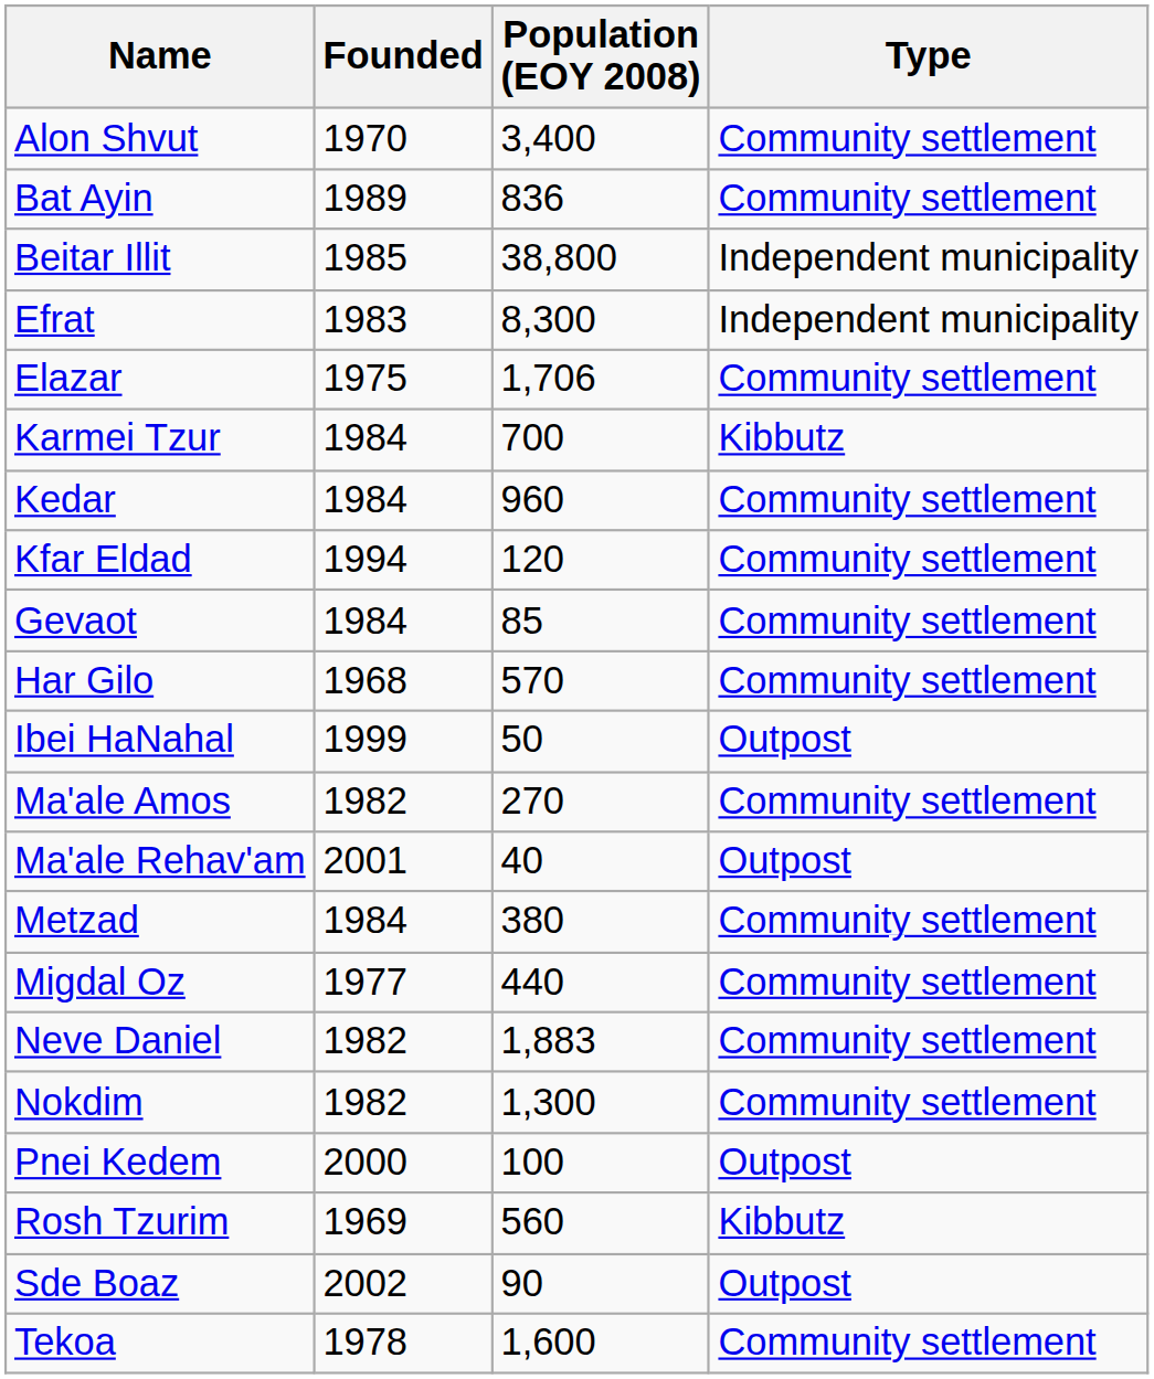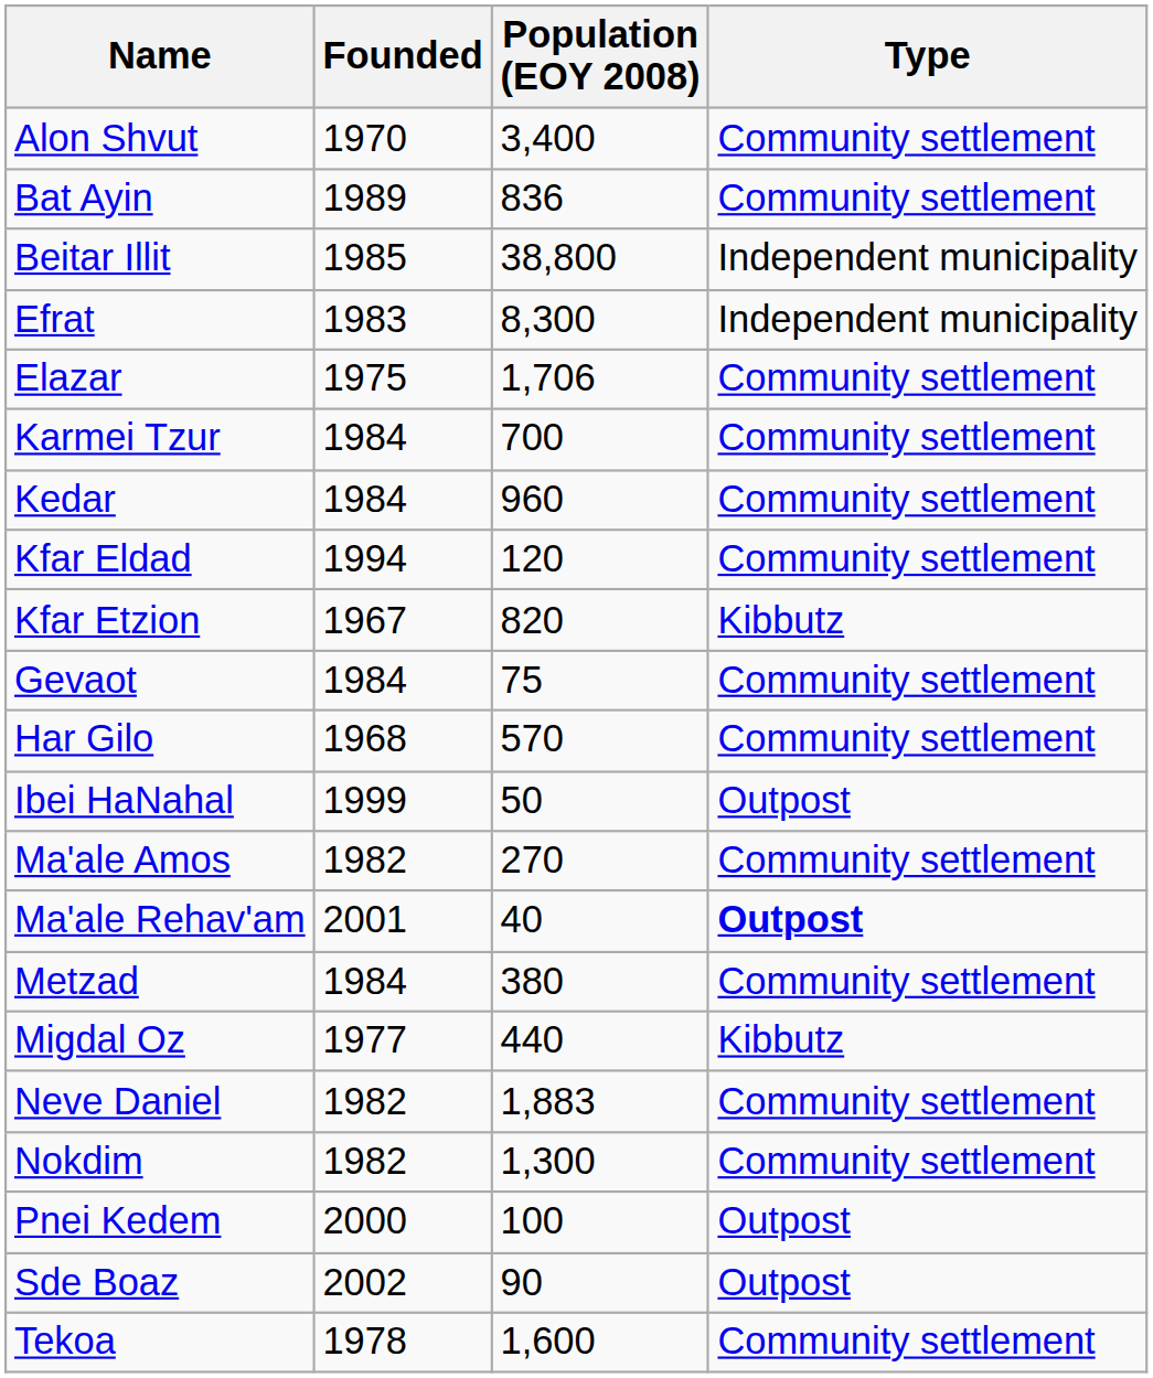 <table class="wikitable sortable">
 <tr>
 <th>Name</th>
 <th>Founded</th>
 <th>Population <br>(EOY 2008)</th>
 <th>Type</th>
 </tr>
 <tr>
 <td><a href='#'>Alon Shvut</a></td>
 <td>1970</td>
 <td>3,400</td>
 <td><a href='#'>Community settlement</a></td>
 </tr>
 <tr>
 <td><a href='#'>Bat Ayin</a></td>
 <td>1989</td>
 <td>836</td>
 <td><a href='#'>Community settlement</a></td>
 </tr>
 <tr>
 <td><a href='#'>Beitar Illit</a></td>
 <td>1985</td>
 <td>38,800</td>
 <td>Independent municipality</td>
 </tr>
 <tr>
 <td><a href='#'>Efrat</a></td>
 <td>1983</td>
 <td>8,300</td>
 <td>Independent municipality</td>
 </tr>
 <tr>
 <td><a href='#'>Elazar</a></td>
 <td>1975</td>
 <td>1,706</td>
 <td><a href='#'>Community settlement</a></td>
 </tr>
 <tr>
 <td><a href='#'>Karmei Tzur</a></td>
 <td>1984</td>
 <td>700</td>
-<td><a href='#'>Kibbutz</a></td>
+<td><a href='#'>Community settlement</a></td>
 </tr>
 <tr>
 <td><a href='#'>Kedar</a></td>
 <td>1984</td>
 <td>960</td>
 <td><a href='#'>Community settlement</a></td>
 </tr>
 <tr>
 <td><a href='#'>Kfar Eldad</a></td>
 <td>1994</td>
 <td>120</td>
 <td><a href='#'>Community settlement</a></td>
 </tr>
 <tr>
+<td><a href='#'>Kfar Etzion</a></td>
+<td>1967</td>
+<td>820</td>
+<td><a href='#'>Kibbutz</a></td>
+</tr>
+<tr>
 <td><a href='#'>Gevaot</a></td>
 <td>1984</td>
-<td>85</td>
+<td>75</td>
 <td><a href='#'>Community settlement</a></td>
 </tr>
 <tr>
 <td><a href='#'>Har Gilo</a></td>
 <td>1968</td>
 <td>570</td>
 <td><a href='#'>Community settlement</a></td>
 </tr>
 <tr>
 <td><a href='#'>Ibei HaNahal</a></td>
 <td>1999</td>
 <td>50</td>
 <td><a href='#'>Outpost</a></td>
 </tr>
 <tr>
 <td><a href='#'>Ma'ale Amos</a></td>
 <td>1982</td>
 <td>270</td>
 <td><a href='#'>Community settlement</a></td>
 </tr>
 <tr>
 <td><a href='#'>Ma'ale Rehav'am</a></td>
 <td>2001</td>
 <td>40</td>
-<td><a href='#'>Outpost</a></td>
+<td><strong><a href='#'>Outpost</a></strong></td>
 </tr>
 <tr>
 <td><a href='#'>Metzad</a></td>
 <td>1984</td>
 <td>380</td>
 <td><a href='#'>Community settlement</a></td>
 </tr>
 <tr>
 <td><a href='#'>Migdal Oz</a></td>
 <td>1977</td>
 <td>440</td>
-<td><a href='#'>Community settlement</a></td>
+<td><a href='#'>Kibbutz</a></td>
 </tr>
 <tr>
 <td><a href='#'>Neve Daniel</a></td>
 <td>1982</td>
 <td>1,883</td>
 <td><a href='#'>Community settlement</a></td>
 </tr>
 <tr>
 <td><a href='#'>Nokdim</a></td>
 <td>1982</td>
 <td>1,300</td>
 <td><a href='#'>Community settlement</a></td>
 </tr>
 <tr>
 <td><a href='#'>Pnei Kedem</a></td>
 <td>2000</td>
 <td>100</td>
 <td><a href='#'>Outpost</a></td>
 </tr>
 <tr>
-<td><a href='#'>Rosh Tzurim</a></td>
-<td>1969</td>
-<td>560</td>
-<td><a href='#'>Kibbutz</a></td>
-</tr>
-<tr>
 <td><a href='#'>Sde Boaz</a></td>
 <td>2002</td>
 <td>90</td>
 <td><a href='#'>Outpost</a></td>
 </tr>
 <tr>
 <td><a href='#'>Tekoa</a></td>
 <td>1978</td>
 <td>1,600</td>
 <td><a href='#'>Community settlement</a></td>
 </tr>
 </table>
